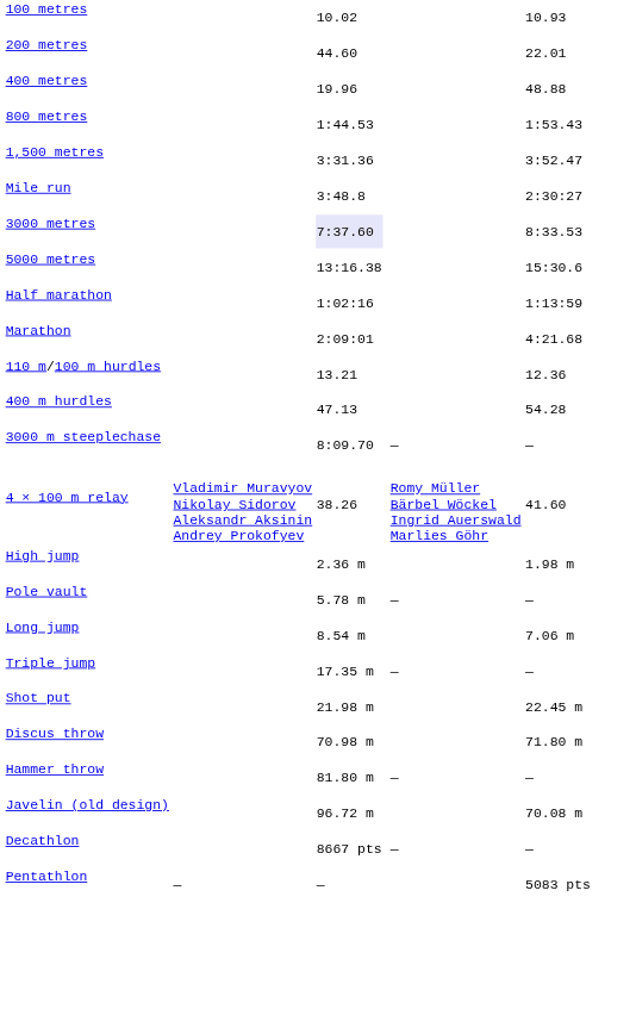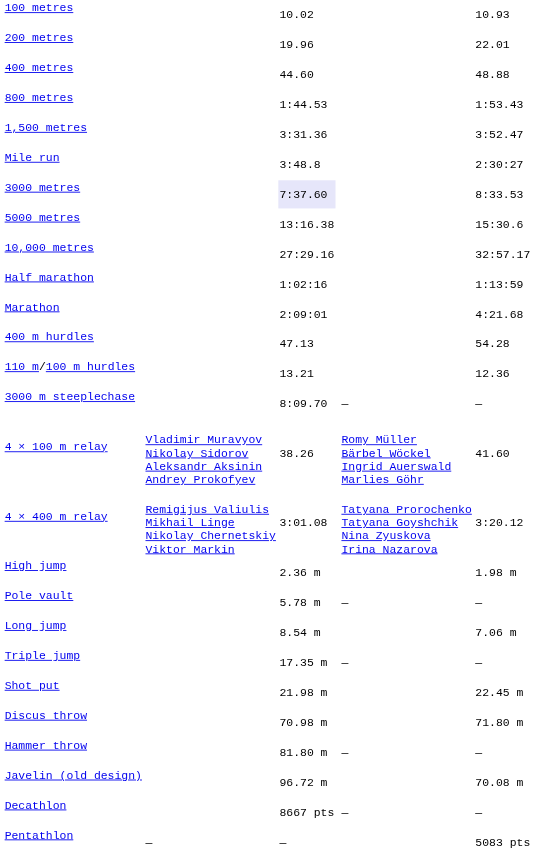 <table>
 <tr>
 <td><a href='#'>100 metres</a><br>  </td>
 <td></td>
 <td>10.02</td>
 <td></td>
 <td></td>
 <td>10.93</td>
 <td></td>
 </tr>
 <tr>
 <td><a href='#'>200 metres</a><br>  </td>
 <td></td>
-<td>44.60</td>
+<td>19.96</td>
 <td></td>
 <td></td>
 <td>22.01</td>
 <td></td>
 </tr>
 <tr>
 <td><a href='#'>400 metres</a><br>  </td>
 <td></td>
-<td>19.96</td>
+<td>44.60</td>
 <td></td>
 <td></td>
 <td>48.88</td>
 <td></td>
 </tr>
 <tr>
 <td><a href='#'>800 metres</a><br>  </td>
 <td></td>
 <td>1:44.53</td>
 <td></td>
 <td></td>
 <td>1:53.43</td>
 <td></td>
 </tr>
 <tr>
 <td><a href='#'>1,500 metres</a><br>  </td>
 <td></td>
 <td>3:31.36</td>
 <td></td>
 <td></td>
 <td>3:52.47</td>
 <td></td>
 </tr>
 <tr>
 <td><a href='#'>Mile run</a><br>  </td>
 <td></td>
 <td>3:48.8</td>
 <td></td>
 <td></td>
 <td>2:30:27</td>
 <td></td>
 </tr>
 <tr>
 <td><a href='#'>3000 metres</a><br>  </td>
 <td></td>
 <td style="background: lavender;">7:37.60</td>
 <td></td>
 <td></td>
 <td>8:33.53</td>
 <td></td>
 </tr>
 <tr>
 <td><a href='#'>5000 metres</a><br>  </td>
 <td></td>
 <td>13:16.38</td>
 <td></td>
 <td></td>
 <td>15:30.6</td>
 <td></td>
 </tr>
 <tr>
+<td><a href='#'>10,000 metres</a><br>  </td>
+<td></td>
+<td>27:29.16</td>
+<td></td>
+<td></td>
+<td>32:57.17</td>
+<td></td>
+</tr>
+<tr>
 <td><a href='#'>Half marathon</a><br>  </td>
 <td></td>
 <td>1:02:16</td>
 <td></td>
 <td></td>
 <td>1:13:59</td>
 <td></td>
 </tr>
 <tr>
 <td><a href='#'>Marathon</a><br>  </td>
 <td></td>
 <td>2:09:01</td>
 <td></td>
 <td></td>
 <td>4:21.68</td>
 <td></td>
 </tr>
 <tr>
+<td><a href='#'>400 m hurdles</a><br>  </td>
+<td></td>
+<td>47.13</td>
+<td></td>
+<td></td>
+<td>54.28</td>
+<td></td>
+</tr>
+<tr>
 <td><a href='#'>110 m</a>/<a href='#'>100 m hurdles</a><br>  </td>
 <td></td>
 <td>13.21</td>
 <td></td>
 <td></td>
 <td>12.36</td>
-<td></td>
-</tr>
-<tr>
-<td><a href='#'>400 m hurdles</a><br>  </td>
-<td></td>
-<td>47.13</td>
-<td></td>
-<td></td>
-<td>54.28</td>
 <td></td>
 </tr>
 <tr>
 <td><a href='#'>3000 m steeplechase</a><br>  </td>
 <td></td>
 <td>8:09.70</td>
 <td></td>
 <td>—</td>
 <td>—</td>
 </tr>
 <tr>
 <td><a href='#'>4 × 100 m relay</a><br>  </td>
 <td><br><a href='#'>Vladimir Muravyov</a><br><a href='#'>Nikolay Sidorov</a><br><a href='#'>Aleksandr Aksinin</a><br><a href='#'>Andrey Prokofyev</a></td>
 <td>38.26</td>
 <td></td>
 <td><br><a href='#'>Romy Müller</a><br><a href='#'>Bärbel Wöckel</a><br><a href='#'>Ingrid Auerswald</a><br><a href='#'>Marlies Göhr</a></td>
 <td>41.60</td>
+<td></td>
+</tr>
+<tr>
+<td><a href='#'>4 × 400 m relay</a><br>  </td>
+<td><br><a href='#'>Remigijus Valiulis</a><br><a href='#'>Mikhail Linge</a><br><a href='#'>Nikolay Chernetskiy</a><br><a href='#'>Viktor Markin</a></td>
+<td>3:01.08</td>
+<td></td>
+<td><br><a href='#'>Tatyana Prorochenko</a><br><a href='#'>Tatyana Goyshchik</a><br><a href='#'>Nina Zyuskova</a><br><a href='#'>Irina Nazarova</a></td>
+<td>3:20.12</td>
 <td></td>
 </tr>
 <tr>
 <td><a href='#'>High jump</a><br>  </td>
 <td></td>
 <td>2.36 m</td>
 <td></td>
 <td></td>
 <td>1.98 m</td>
 <td></td>
 </tr>
 <tr>
 <td><a href='#'>Pole vault</a><br>  </td>
 <td></td>
 <td>5.78 m</td>
 <td></td>
 <td>—</td>
 <td>—</td>
 <td></td>
 </tr>
 <tr>
 <td><a href='#'>Long jump</a><br>  </td>
 <td></td>
 <td>8.54 m</td>
 <td></td>
 <td></td>
 <td>7.06 m</td>
 <td></td>
 </tr>
 <tr>
 <td><a href='#'>Triple jump</a><br>  </td>
 <td></td>
 <td>17.35 m</td>
 <td></td>
 <td>—</td>
 <td>—</td>
 <td></td>
 </tr>
 <tr>
 <td><a href='#'>Shot put</a><br>  </td>
 <td></td>
 <td>21.98 m</td>
 <td></td>
 <td></td>
 <td>22.45 m</td>
 <td></td>
 </tr>
 <tr>
 <td><a href='#'>Discus throw</a><br>  </td>
 <td></td>
 <td>70.98 m</td>
 <td></td>
 <td></td>
 <td>71.80 m</td>
 <td></td>
 </tr>
 <tr>
 <td><a href='#'>Hammer throw</a><br>  </td>
 <td></td>
 <td>81.80 m</td>
 <td></td>
 <td>—</td>
 <td>—</td>
 <td></td>
 </tr>
 <tr>
 <td><a href='#'>Javelin (old design)</a><br>  </td>
 <td></td>
 <td>96.72 m</td>
 <td></td>
 <td></td>
 <td>70.08 m</td>
 <td></td>
 </tr>
 <tr>
 <td><a href='#'>Decathlon</a><br>  </td>
 <td></td>
 <td>8667 pts</td>
 <td></td>
 <td>—</td>
 <td>—</td>
 <td></td>
 </tr>
 <tr>
 <td><a href='#'>Pentathlon</a><br>  </td>
 <td>—</td>
 <td>—</td>
 <td></td>
 <td></td>
 <td>5083 pts</td>
 <td></td>
 </tr>
 </table>
